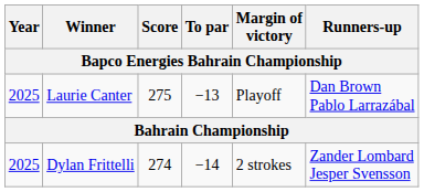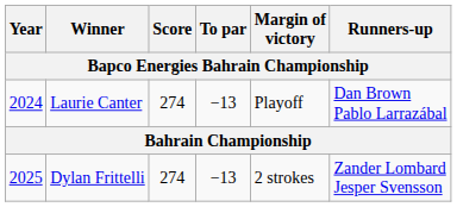 <table class="wikitable" style="font-size:95%">
 <tr>
 <th>Year</th>
 <th>Winner</th>
 <th>Score</th>
 <th>To par</th>
 <th>Margin of<br>victory</th>
 <th>Runners-up</th>
 </tr>
 <tr>
 <th colspan=6>Bapco Energies Bahrain Championship</th>
 </tr>
 <tr>
-<td><a href='#'>2025</a></td>
+<td><a href='#'>2024</a></td>
 <td> <a href='#'>Laurie Canter</a></td>
-<td align=center>275</td>
+<td align=center>274</td>
 <td align=center>−13</td>
 <td>Playoff</td>
 <td> <a href='#'>Dan Brown</a><br> <a href='#'>Pablo Larrazábal</a></td>
 </tr>
 <tr>
 <th colspan=6>Bahrain Championship</th>
 </tr>
 <tr>
 <td><a href='#'>2025</a></td>
 <td> <a href='#'>Dylan Frittelli</a></td>
 <td align=center>274</td>
-<td align=center>−14</td>
+<td align=center>−13</td>
 <td>2 strokes</td>
 <td> <a href='#'>Zander Lombard</a><br> <a href='#'>Jesper Svensson</a></td>
 </tr>
 </table>
